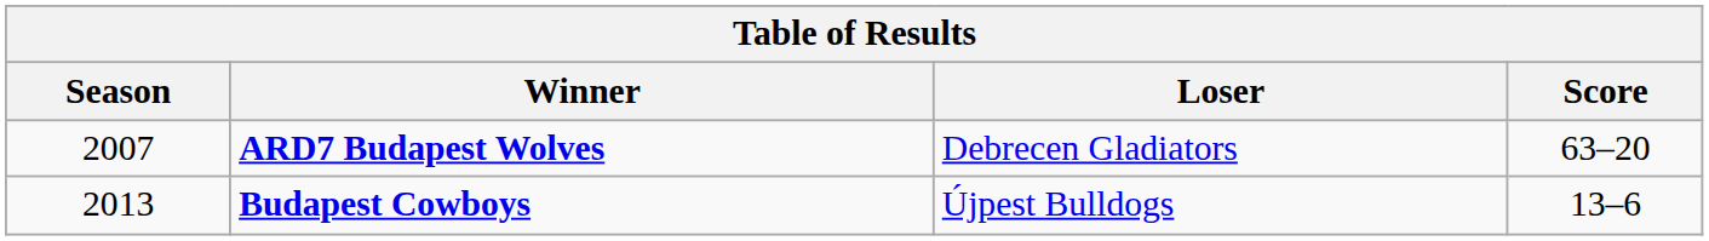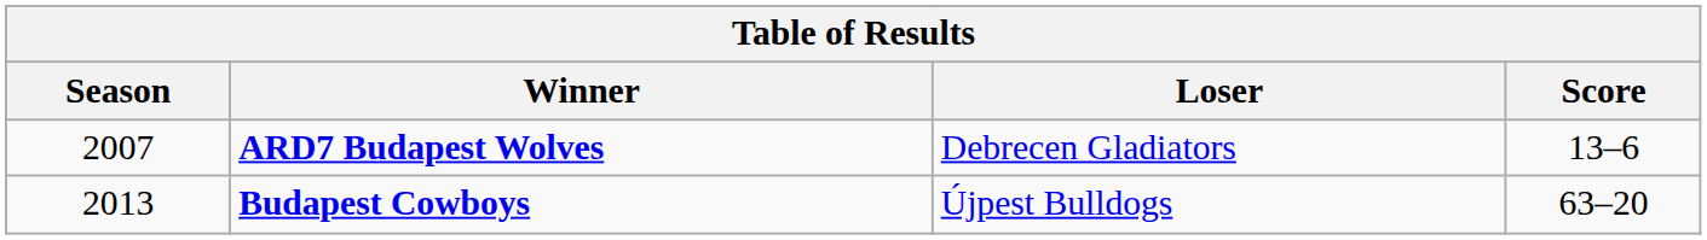 <table class="wikitable" rules width="60%">
 <tr>
 <th colspan="5">Table of Results</th>
 </tr>
 <tr ---->
 <th>Season</th>
 <th>Winner</th>
 <th>Loser</th>
 <th>Score</th>
 </tr>
 <tr ---->
 <td align="center">2007</td>
 <td><strong><a href='#'>ARD7 Budapest Wolves</a></strong></td>
 <td><a href='#'>Debrecen Gladiators</a></td>
-<td align="center">63–20</td>
+<td align="center">13–6</td>
 </tr>
 <tr ---->
 <td align="center">2013</td>
 <td><strong><a href='#'>Budapest Cowboys</a></strong></td>
 <td><a href='#'>Újpest Bulldogs</a></td>
-<td align="center">13–6</td>
+<td align="center">63–20</td>
 </tr>
 </table>
